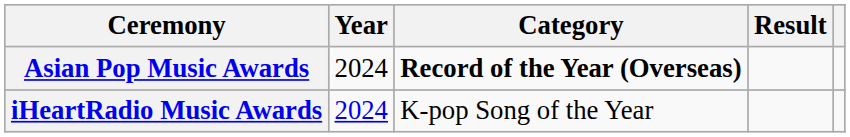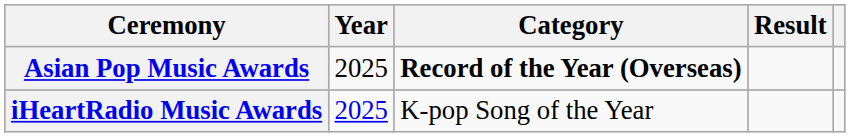 <table class="wikitable plainrowheaders">
 <tr>
 <th scope="col">Ceremony</th>
 <th scope="col">Year</th>
 <th scope="col">Category</th>
 <th scope="col">Result</th>
 <th scope="col" class="unsortable"></th>
 </tr>
 <tr>
 <th scope="row"><a href='#'>Asian Pop Music Awards</a></th>
-<td style="text-align:center">2024</td>
+<td style="text-align:center">2025</td>
 <td><strong>Record of the Year (Overseas)</strong></td>
 <td></td>
 <td style="text-align:center"></td>
 </tr>
 <tr>
 <th scope="row"><a href='#'>iHeartRadio Music Awards</a></th>
-<td style="text-align:center"><a href='#'>2024</a></td>
+<td style="text-align:center"><a href='#'>2025</a></td>
 <td>K-pop Song of the Year</td>
 <td></td>
 <td style="text-align:center"></td>
 </tr>
 </table>
